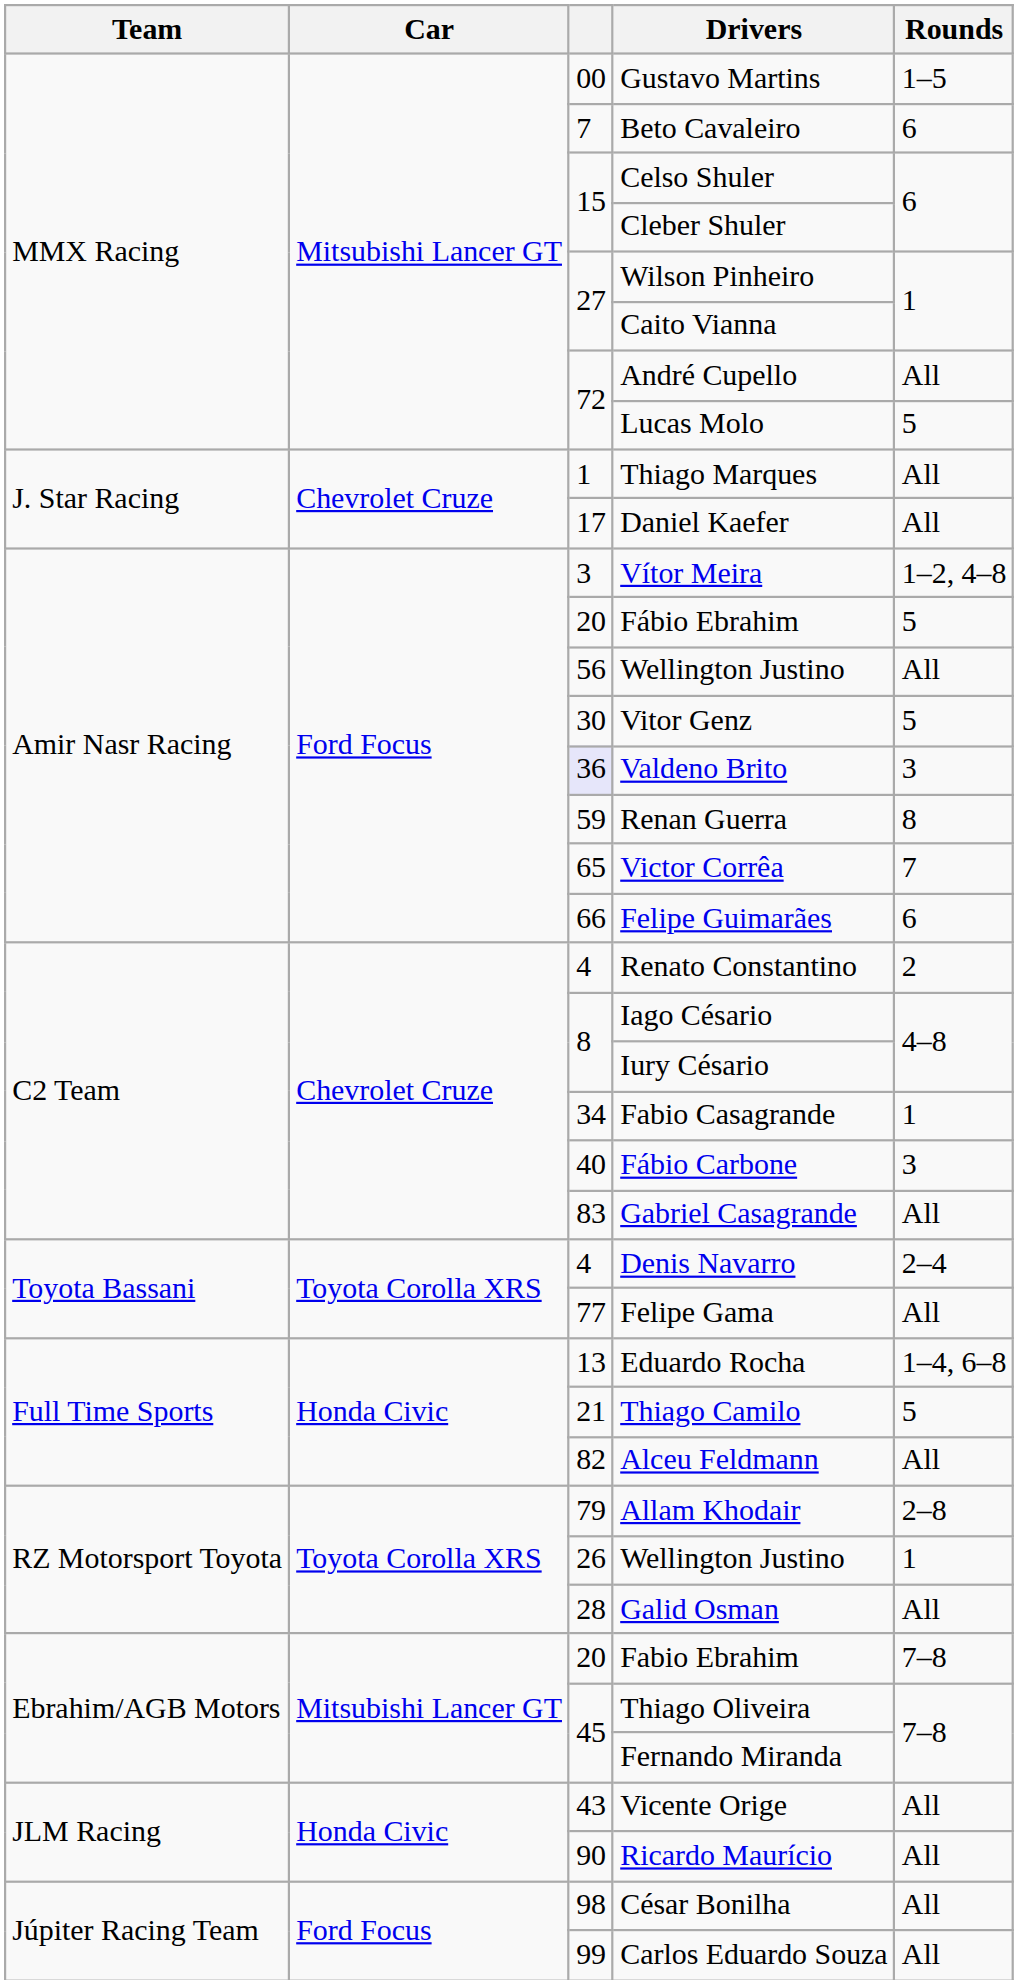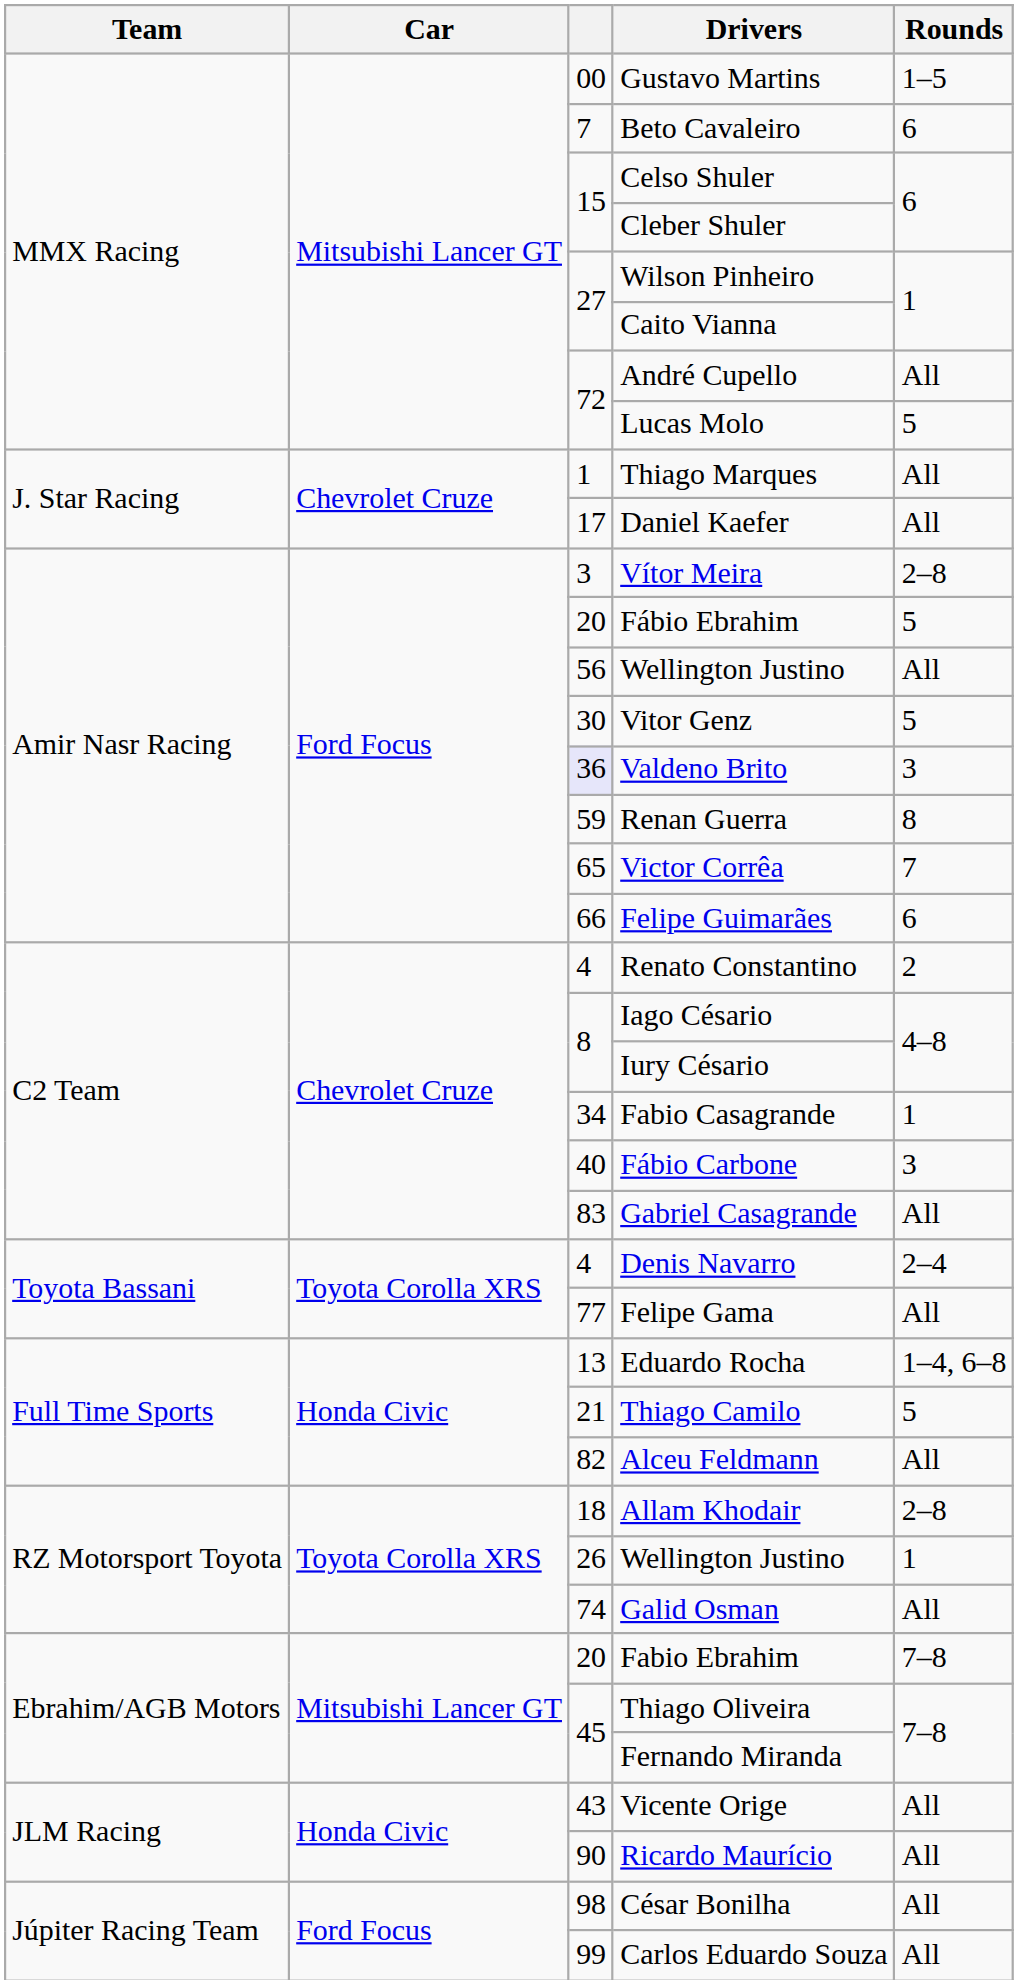 <table class="wikitable" style="font-size: 85%">
 <tr>
 <th>Team</th>
 <th>Car</th>
 <th></th>
 <th>Drivers</th>
 <th>Rounds</th>
 </tr>
 <tr>
 <td rowspan=8>MMX Racing</td>
 <td rowspan=8><a href='#'>Mitsubishi Lancer GT</a></td>
 <td>00</td>
 <td>Gustavo Martins</td>
 <td>1–5</td>
 </tr>
 <tr>
 <td>7</td>
 <td>Beto Cavaleiro</td>
 <td>6</td>
 </tr>
 <tr>
 <td rowspan=2>15</td>
 <td>Celso Shuler</td>
 <td rowspan=2>6</td>
 </tr>
 <tr>
 <td>Cleber Shuler</td>
 </tr>
 <tr>
 <td rowspan=2>27</td>
 <td>Wilson Pinheiro</td>
 <td rowspan=2>1</td>
 </tr>
 <tr>
 <td>Caito Vianna</td>
 </tr>
 <tr>
 <td rowspan=2>72</td>
 <td>André Cupello</td>
 <td>All</td>
 </tr>
 <tr>
 <td>Lucas Molo</td>
 <td>5</td>
 </tr>
 <tr>
 <td rowspan=2>J. Star Racing</td>
 <td rowspan=2><a href='#'>Chevrolet Cruze</a></td>
 <td>1</td>
 <td>Thiago Marques</td>
 <td>All</td>
 </tr>
 <tr>
 <td>17</td>
 <td>Daniel Kaefer</td>
 <td>All</td>
 </tr>
 <tr>
 <td rowspan=8>Amir Nasr Racing</td>
 <td rowspan=8><a href='#'>Ford Focus</a></td>
 <td>3</td>
 <td><a href='#'>Vítor Meira</a></td>
-<td>1–2, 4–8</td>
+<td>2–8</td>
 </tr>
 <tr>
 <td>20</td>
 <td>Fábio Ebrahim</td>
 <td>5</td>
 </tr>
 <tr>
 <td>56</td>
 <td>Wellington Justino</td>
 <td>All</td>
 </tr>
 <tr>
 <td>30</td>
 <td>Vitor Genz</td>
 <td>5</td>
 </tr>
 <tr>
 <td style="background: lavender;">36</td>
 <td><a href='#'>Valdeno Brito</a></td>
 <td>3</td>
 </tr>
 <tr>
 <td>59</td>
 <td>Renan Guerra</td>
 <td>8</td>
 </tr>
 <tr>
 <td>65</td>
 <td><a href='#'>Victor Corrêa</a></td>
 <td>7</td>
 </tr>
 <tr>
 <td>66</td>
 <td><a href='#'>Felipe Guimarães</a></td>
 <td>6</td>
 </tr>
 <tr>
 <td rowspan=6>C2 Team</td>
 <td rowspan=6><a href='#'>Chevrolet Cruze</a></td>
 <td>4</td>
 <td>Renato Constantino</td>
 <td>2</td>
 </tr>
 <tr>
 <td rowspan=2>8</td>
 <td>Iago Césario</td>
 <td rowspan=2>4–8</td>
 </tr>
 <tr>
 <td>Iury Césario</td>
 </tr>
 <tr>
 <td>34</td>
 <td>Fabio Casagrande</td>
 <td>1</td>
 </tr>
 <tr>
 <td>40</td>
 <td><a href='#'>Fábio Carbone</a></td>
 <td>3</td>
 </tr>
 <tr>
 <td>83</td>
 <td><a href='#'>Gabriel Casagrande</a></td>
 <td>All</td>
 </tr>
 <tr>
 <td rowspan=2><a href='#'>Toyota Bassani</a></td>
 <td rowspan=2><a href='#'>Toyota Corolla XRS</a></td>
 <td>4</td>
 <td><a href='#'>Denis Navarro</a></td>
 <td>2–4</td>
 </tr>
 <tr>
 <td>77</td>
 <td>Felipe Gama</td>
 <td>All</td>
 </tr>
 <tr>
 <td rowspan=3><a href='#'>Full Time Sports</a></td>
 <td rowspan=3><a href='#'>Honda Civic</a></td>
 <td>13</td>
 <td>Eduardo Rocha</td>
 <td>1–4, 6–8</td>
 </tr>
 <tr>
 <td>21</td>
 <td><a href='#'>Thiago Camilo</a></td>
 <td>5</td>
 </tr>
 <tr>
 <td>82</td>
 <td><a href='#'>Alceu Feldmann</a></td>
 <td>All</td>
 </tr>
 <tr>
 <td rowspan=3>RZ Motorsport Toyota</td>
 <td rowspan=3><a href='#'>Toyota Corolla XRS</a></td>
-<td>79</td>
+<td>18</td>
 <td><a href='#'>Allam Khodair</a></td>
 <td>2–8</td>
 </tr>
 <tr>
 <td>26</td>
 <td>Wellington Justino</td>
 <td>1</td>
 </tr>
 <tr>
-<td>28</td>
+<td>74</td>
 <td><a href='#'>Galid Osman</a></td>
 <td>All</td>
 </tr>
 <tr>
 <td rowspan=3>Ebrahim/AGB Motors</td>
 <td rowspan=3><a href='#'>Mitsubishi Lancer GT</a></td>
 <td>20</td>
 <td>Fabio Ebrahim</td>
 <td>7–8</td>
 </tr>
 <tr>
 <td rowspan=2>45</td>
 <td>Thiago Oliveira</td>
 <td rowspan=2>7–8</td>
 </tr>
 <tr>
 <td>Fernando Miranda</td>
 </tr>
 <tr>
 <td rowspan=2>JLM Racing</td>
 <td rowspan=2><a href='#'>Honda Civic</a></td>
 <td>43</td>
 <td>Vicente Orige</td>
 <td>All</td>
 </tr>
 <tr>
 <td>90</td>
 <td><a href='#'>Ricardo Maurício</a></td>
 <td>All</td>
 </tr>
 <tr>
 <td rowspan=2>Júpiter Racing Team</td>
 <td rowspan=2><a href='#'>Ford Focus</a></td>
 <td>98</td>
 <td>César Bonilha</td>
 <td>All</td>
 </tr>
 <tr>
 <td>99</td>
 <td>Carlos Eduardo Souza</td>
 <td>All</td>
 </tr>
 </table>
